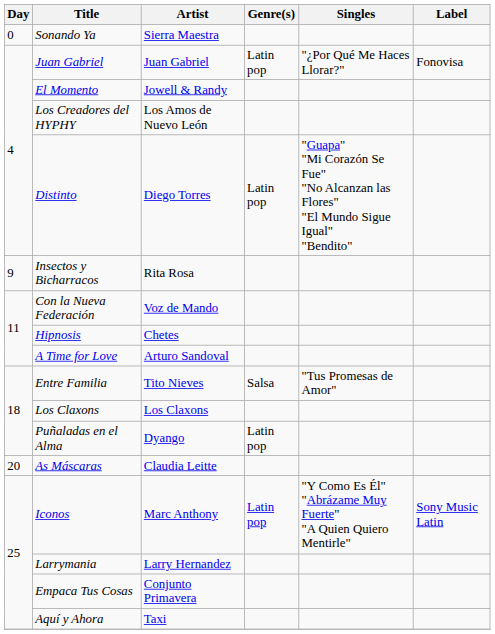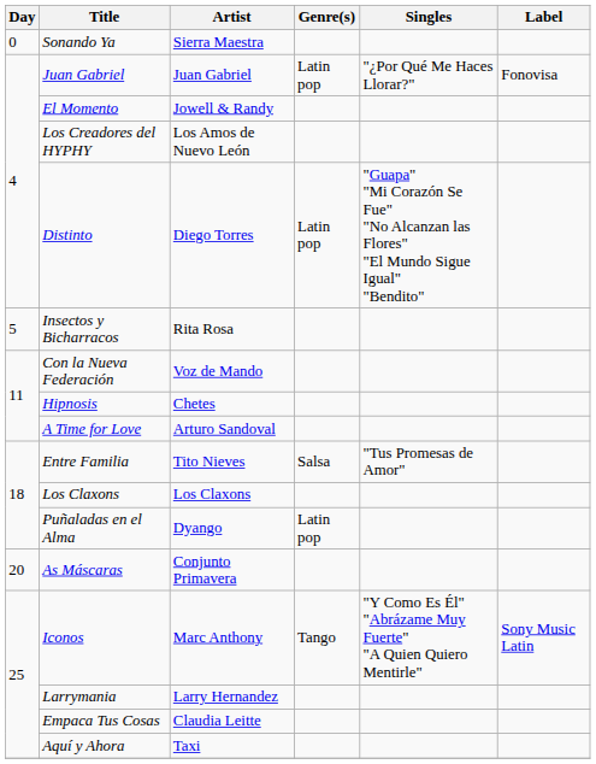 <table class="wikitable sortable" style="text-align: left;">
 <tr>
 <th>Day</th>
 <th>Title</th>
 <th>Artist</th>
 <th>Genre(s)</th>
 <th>Singles</th>
 <th>Label</th>
 </tr>
 <tr>
 <td>0</td>
 <td><em>Sonando Ya</em></td>
 <td><a href='#'>Sierra Maestra</a></td>
 <td></td>
 <td></td>
 <td></td>
 </tr>
 <tr>
 <td rowspan="4">4</td>
 <td><em><a href='#'>Juan Gabriel</a></em></td>
 <td><a href='#'>Juan Gabriel</a></td>
 <td>Latin pop</td>
 <td>"¿Por Qué Me Haces Llorar?"</td>
 <td>Fonovisa</td>
 </tr>
 <tr>
 <td><em><a href='#'>El Momento</a></em></td>
 <td><a href='#'>Jowell & Randy</a></td>
 <td></td>
 <td></td>
 <td></td>
 </tr>
 <tr>
 <td><em>Los Creadores del HYPHY</em></td>
 <td>Los Amos de Nuevo León</td>
 <td></td>
 <td></td>
 <td></td>
 </tr>
 <tr>
 <td><em><a href='#'>Distinto</a></em></td>
 <td><a href='#'>Diego Torres</a></td>
 <td>Latin pop</td>
 <td>"<a href='#'>Guapa</a>"<br>"Mi Corazón Se Fue"<br>"No Alcanzan las Flores"<br>"El Mundo Sigue Igual"<br>"Bendito"</td>
 <td></td>
 </tr>
 <tr>
-<td>9</td>
+<td>5</td>
 <td><em>Insectos y Bicharracos</em></td>
 <td>Rita Rosa</td>
 <td></td>
 <td></td>
 <td></td>
 </tr>
 <tr>
 <td rowspan="3">11</td>
 <td><em>Con la Nueva Federación</em></td>
 <td><a href='#'>Voz de Mando</a></td>
 <td></td>
 <td></td>
 <td></td>
 </tr>
 <tr>
 <td><em><a href='#'>Hipnosis</a></em></td>
 <td><a href='#'>Chetes</a></td>
 <td></td>
 <td></td>
 <td></td>
 </tr>
 <tr>
 <td><em><a href='#'>A Time for Love</a></em></td>
 <td><a href='#'>Arturo Sandoval</a></td>
 <td></td>
 <td></td>
 <td></td>
 </tr>
 <tr>
 <td rowspan="3">18</td>
 <td><em>Entre Familia</em></td>
 <td><a href='#'>Tito Nieves</a></td>
 <td>Salsa</td>
 <td>"Tus Promesas de Amor"</td>
 <td></td>
 </tr>
 <tr>
 <td><em>Los Claxons</em></td>
 <td><a href='#'>Los Claxons</a></td>
 <td></td>
 <td></td>
 <td></td>
 </tr>
 <tr>
 <td><em>Puñaladas en el Alma</em></td>
 <td><a href='#'>Dyango</a></td>
 <td>Latin pop</td>
 <td></td>
 <td></td>
 </tr>
 <tr>
 <td>20</td>
 <td><em><a href='#'>As Máscaras</a></em></td>
-<td><a href='#'>Claudia Leitte</a></td>
+<td><a href='#'>Conjunto Primavera</a></td>
 <td></td>
 <td></td>
 <td></td>
 </tr>
 <tr>
 <td rowspan="4">25</td>
 <td><em><a href='#'>Iconos</a></em></td>
 <td><a href='#'>Marc Anthony</a></td>
-<td><a href='#'>Latin pop</a></td>
+<td>Tango</td>
 <td>"Y Como Es Él"<br>"<a href='#'>Abrázame Muy Fuerte</a>"<br>"A Quien Quiero Mentirle"</td>
 <td><a href='#'>Sony Music Latin</a></td>
 </tr>
 <tr>
 <td><em>Larrymania</em></td>
 <td><a href='#'>Larry Hernandez</a></td>
 <td></td>
 <td></td>
 <td></td>
 </tr>
 <tr>
 <td><em>Empaca Tus Cosas</em></td>
-<td><a href='#'>Conjunto Primavera</a></td>
+<td><a href='#'>Claudia Leitte</a></td>
 <td></td>
 <td></td>
 <td></td>
 </tr>
 <tr>
 <td><em>Aquí y Ahora</em></td>
 <td><a href='#'>Taxi</a></td>
 <td></td>
 <td></td>
 <td></td>
 </tr>
 <tr>
 </tr>
 </table>
